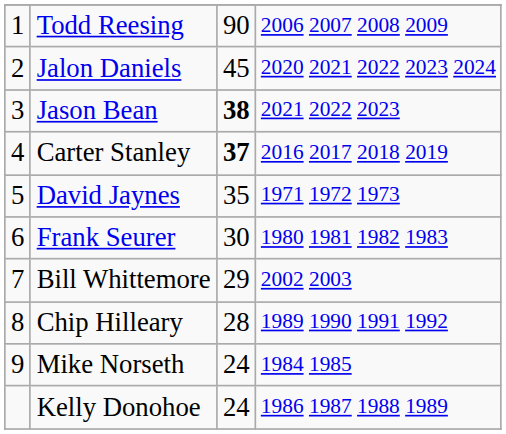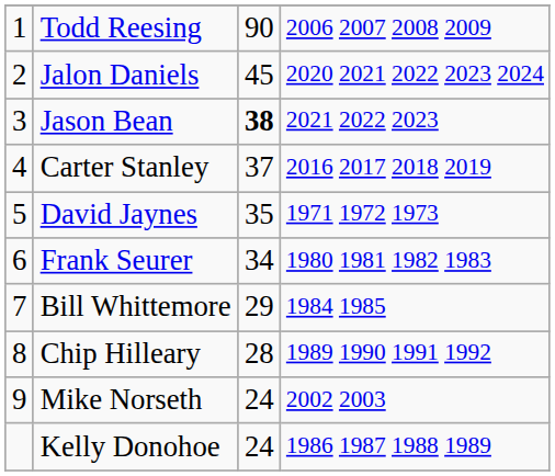 <table class="wikitable">
 <tr>
 </tr>
 <tr>
 <td>1</td>
 <td><a href='#'>Todd Reesing</a></td>
 <td>90</td>
 <td style="font-size:80%;"><a href='#'>2006</a> <a href='#'>2007</a> <a href='#'>2008</a> <a href='#'>2009</a></td>
 </tr>
 <tr>
 <td>2</td>
 <td><a href='#'>Jalon Daniels</a></td>
 <td>45</td>
 <td style="font-size:80%;"><a href='#'>2020</a> <a href='#'>2021</a> <a href='#'>2022</a> <a href='#'>2023</a> <a href='#'>2024</a></td>
 </tr>
 <tr>
 <td>3</td>
 <td><a href='#'>Jason Bean</a></td>
 <td><strong>38</strong></td>
 <td style="font-size:80%;"><a href='#'>2021</a> <a href='#'>2022</a> <a href='#'>2023</a></td>
 </tr>
 <tr>
 <td>4</td>
 <td>Carter Stanley</td>
-<td><strong>37</strong></td>
+<td>37</td>
 <td style="font-size:80%;"><a href='#'>2016</a> <a href='#'>2017</a> <a href='#'>2018</a> <a href='#'>2019</a></td>
 </tr>
 <tr>
 <td>5</td>
 <td><a href='#'>David Jaynes</a></td>
 <td>35</td>
 <td style="font-size:80%;"><a href='#'>1971</a> <a href='#'>1972</a> <a href='#'>1973</a></td>
 </tr>
 <tr>
 <td>6</td>
 <td><a href='#'>Frank Seurer</a></td>
-<td>30</td>
+<td>34</td>
 <td style="font-size:80%;"><a href='#'>1980</a> <a href='#'>1981</a> <a href='#'>1982</a> <a href='#'>1983</a></td>
 </tr>
 <tr>
 <td>7</td>
 <td>Bill Whittemore</td>
 <td>29</td>
-<td style="font-size:80%;"><a href='#'>2002</a> <a href='#'>2003</a></td>
+<td style="font-size:80%;"><a href='#'>1984</a> <a href='#'>1985</a></td>
 </tr>
 <tr>
 <td>8</td>
 <td>Chip Hilleary</td>
 <td>28</td>
 <td style="font-size:80%;"><a href='#'>1989</a> <a href='#'>1990</a> <a href='#'>1991</a> <a href='#'>1992</a></td>
 </tr>
 <tr>
 <td>9</td>
 <td>Mike Norseth</td>
 <td>24</td>
-<td style="font-size:80%;"><a href='#'>1984</a> <a href='#'>1985</a></td>
+<td style="font-size:80%;"><a href='#'>2002</a> <a href='#'>2003</a></td>
 </tr>
 <tr>
 <td></td>
 <td>Kelly Donohoe</td>
 <td>24</td>
 <td style="font-size:80%;"><a href='#'>1986</a> <a href='#'>1987</a> <a href='#'>1988</a> <a href='#'>1989</a></td>
 </tr>
 </table>
